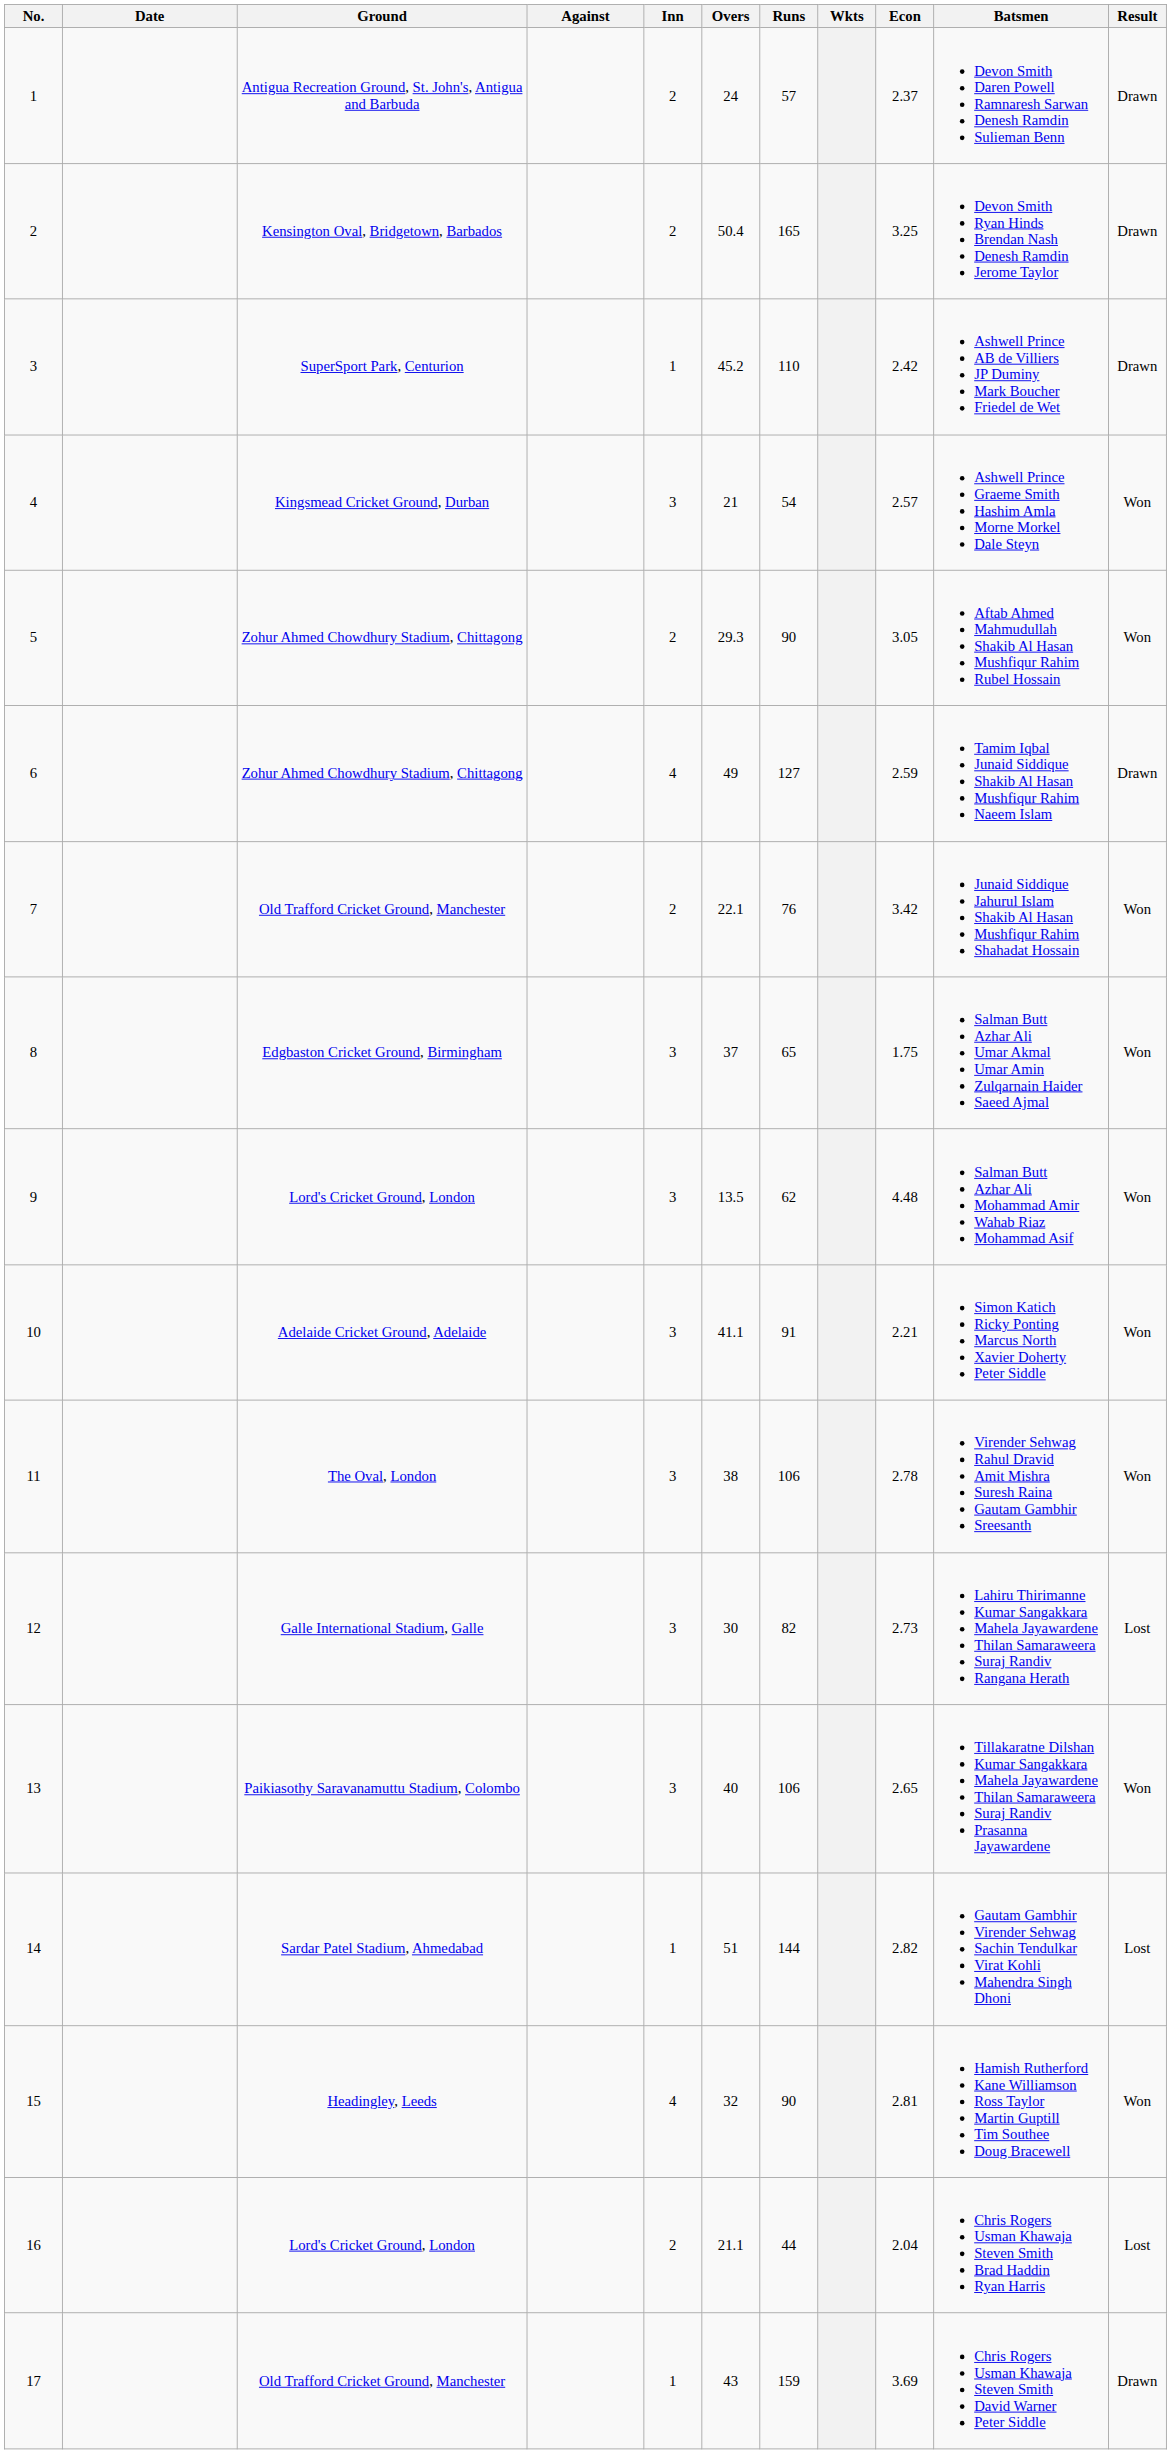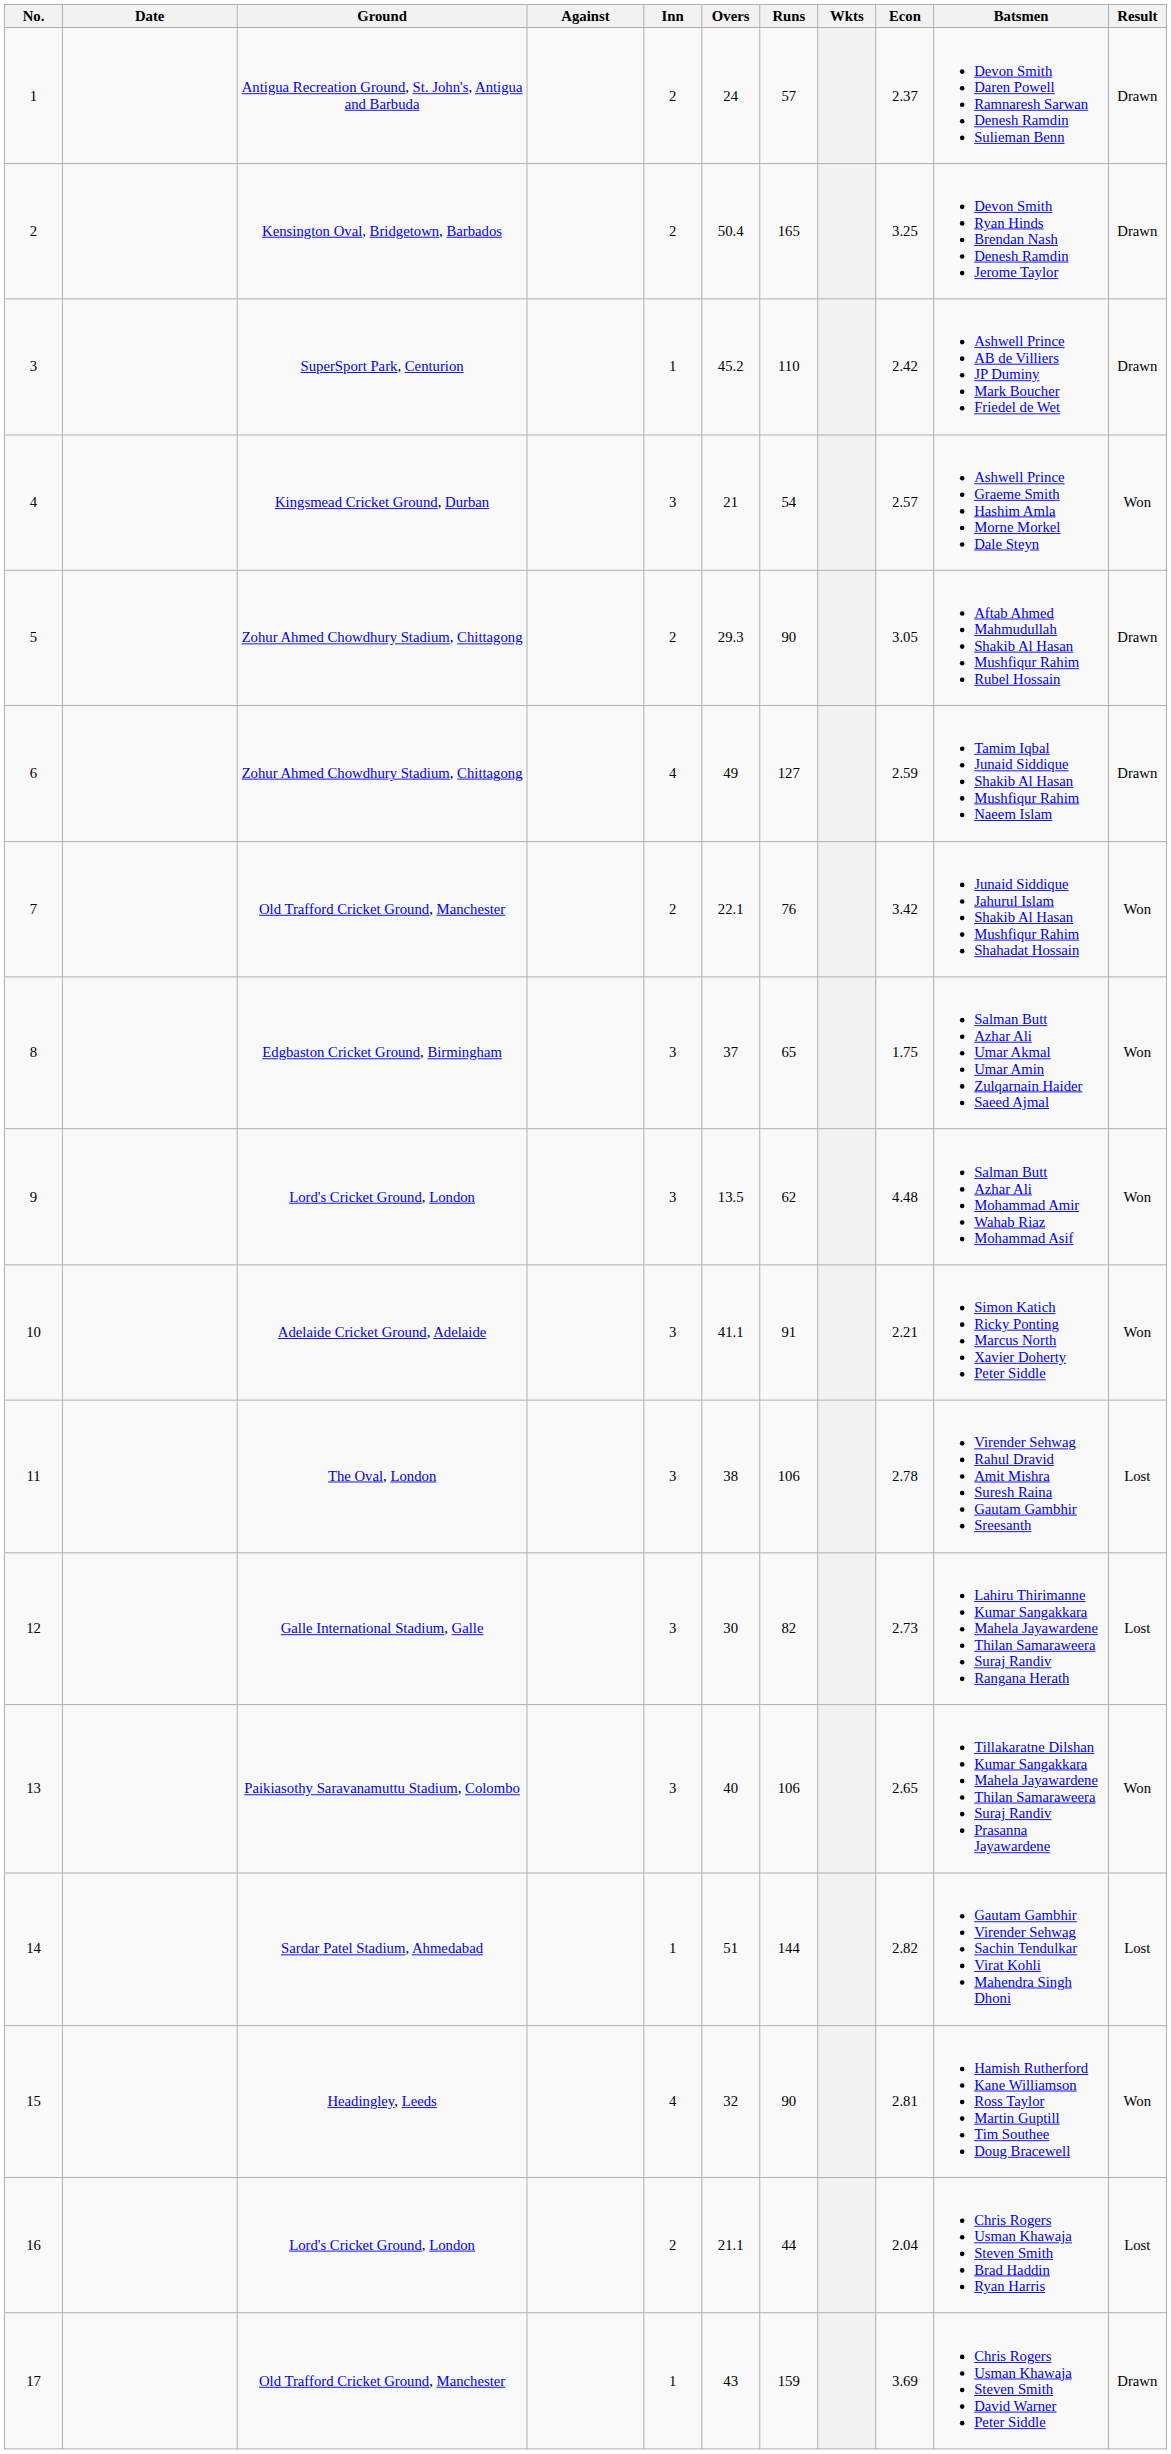 <table class="wikitable plainrowheaders sortable" style="width: 100%;">
 <tr>
 <th style="width:5%;">No.</th>
 <th style="width:15%;">Date</th>
 <th style="width:25%;">Ground</th>
 <th style="width:10%;">Against</th>
 <th style="width:5%;" data-sort-type="number">Inn</th>
 <th style="width:5%;" data-sort-type="number">Overs</th>
 <th style="width:5%;" data-sort-type="number">Runs</th>
 <th style="width:5%;">Wkts</th>
 <th style="width:5%;" data-sort-type="number">Econ</th>
 <th style="width:15%;" class="unsortable">Batsmen</th>
 <th style="width:5%;">Result</th>
 </tr>
 <tr align=center>
 <td>1</td>
 <td></td>
 <td><a href='#'>Antigua Recreation Ground</a>, <a href='#'>St. John's</a>, <a href='#'>Antigua and Barbuda</a></td>
 <td></td>
 <td>2</td>
 <td>24</td>
 <td>57</td>
 <th scope="row"></th>
 <td>2.37</td>
 <td align=left><br><ul><li><a href='#'>Devon Smith</a></li><li><a href='#'>Daren Powell</a></li><li><a href='#'>Ramnaresh Sarwan</a></li><li><a href='#'>Denesh Ramdin</a></li><li><a href='#'>Sulieman Benn</a></li></ul></td>
 <td>Drawn</td>
 </tr>
 <tr align=center>
 <td>2</td>
 <td></td>
 <td><a href='#'>Kensington Oval</a>, <a href='#'>Bridgetown</a>, <a href='#'>Barbados</a></td>
 <td></td>
 <td>2</td>
 <td>50.4</td>
 <td>165</td>
 <th scope="row"></th>
 <td>3.25</td>
 <td align=left><br><ul><li><a href='#'>Devon Smith</a></li><li><a href='#'>Ryan Hinds</a></li><li><a href='#'>Brendan Nash</a></li><li><a href='#'>Denesh Ramdin</a></li><li><a href='#'>Jerome Taylor</a></li></ul></td>
 <td>Drawn</td>
 </tr>
 <tr align=center |>
 <td>3</td>
 <td></td>
 <td><a href='#'>SuperSport Park</a>, <a href='#'>Centurion</a></td>
 <td></td>
 <td>1</td>
 <td>45.2</td>
 <td>110</td>
 <th scope="row"></th>
 <td>2.42</td>
 <td align=left><br><ul><li><a href='#'>Ashwell Prince</a></li><li><a href='#'>AB de Villiers</a></li><li><a href='#'>JP Duminy</a></li><li><a href='#'>Mark Boucher</a></li><li><a href='#'>Friedel de Wet</a></li></ul></td>
 <td>Drawn</td>
 </tr>
 <tr align=center>
 <td>4</td>
 <td> </td>
 <td><a href='#'>Kingsmead Cricket Ground</a>, <a href='#'>Durban</a></td>
 <td></td>
 <td>3</td>
 <td>21</td>
 <td>54</td>
 <th scope="row"></th>
 <td>2.57</td>
 <td align=left><br><ul><li><a href='#'>Ashwell Prince</a></li><li><a href='#'>Graeme Smith</a></li><li><a href='#'>Hashim Amla</a></li><li><a href='#'>Morne Morkel</a></li><li><a href='#'>Dale Steyn</a></li></ul></td>
 <td>Won</td>
 </tr>
 <tr align=center>
 <td>5</td>
 <td>   </td>
 <td><a href='#'>Zohur Ahmed Chowdhury Stadium</a>, <a href='#'>Chittagong</a></td>
 <td></td>
 <td>2</td>
 <td>29.3</td>
 <td>90</td>
 <th scope="row"></th>
 <td>3.05</td>
 <td align=left><br><ul><li><a href='#'>Aftab Ahmed</a></li><li><a href='#'>Mahmudullah</a></li><li><a href='#'>Shakib Al Hasan</a></li><li><a href='#'>Mushfiqur Rahim</a></li><li><a href='#'>Rubel Hossain</a></li></ul></td>
-<td>Won</td>
+<td>Drawn</td>
 </tr>
 <tr align=center |>
 <td>6</td>
 <td>   </td>
 <td><a href='#'>Zohur Ahmed Chowdhury Stadium</a>, <a href='#'>Chittagong</a></td>
 <td></td>
 <td>4</td>
 <td>49</td>
 <td>127</td>
 <th scope="row"></th>
 <td>2.59</td>
 <td align=left><br><ul><li><a href='#'>Tamim Iqbal</a></li><li><a href='#'>Junaid Siddique</a></li><li><a href='#'>Shakib Al Hasan</a></li><li><a href='#'>Mushfiqur Rahim</a></li><li><a href='#'>Naeem Islam</a></li></ul></td>
 <td>Drawn</td>
 </tr>
 <tr align=center |>
 <td>7</td>
 <td></td>
 <td><a href='#'>Old Trafford Cricket Ground</a>, <a href='#'>Manchester</a></td>
 <td></td>
 <td>2</td>
 <td>22.1</td>
 <td>76</td>
 <th scope="row"></th>
 <td>3.42</td>
 <td align=left><br><ul><li><a href='#'>Junaid Siddique</a></li><li><a href='#'>Jahurul Islam</a></li><li><a href='#'>Shakib Al Hasan</a></li><li><a href='#'>Mushfiqur Rahim</a></li><li><a href='#'>Shahadat Hossain</a></li></ul></td>
 <td>Won</td>
 </tr>
 <tr align=center>
 <td>8</td>
 <td> </td>
 <td><a href='#'>Edgbaston Cricket Ground</a>, <a href='#'>Birmingham</a></td>
 <td></td>
 <td>3</td>
 <td>37</td>
 <td>65</td>
 <th scope="row"></th>
 <td>1.75</td>
 <td align=left><br><ul><li><a href='#'>Salman Butt</a></li><li><a href='#'>Azhar Ali</a></li><li><a href='#'>Umar Akmal</a></li><li><a href='#'>Umar Amin</a></li><li><a href='#'>Zulqarnain Haider</a></li><li><a href='#'>Saeed Ajmal</a></li></ul></td>
 <td>Won</td>
 </tr>
 <tr align=center>
 <td>9</td>
 <td> </td>
 <td><a href='#'>Lord's Cricket Ground</a>, <a href='#'>London</a></td>
 <td></td>
 <td>3</td>
 <td>13.5</td>
 <td>62</td>
 <th scope="row"></th>
 <td>4.48</td>
 <td align=left><br><ul><li><a href='#'>Salman Butt</a></li><li><a href='#'>Azhar Ali</a></li><li><a href='#'>Mohammad Amir</a></li><li><a href='#'>Wahab Riaz</a></li><li><a href='#'>Mohammad Asif</a></li></ul></td>
 <td>Won</td>
 </tr>
 <tr align=center>
 <td>10</td>
 <td></td>
 <td><a href='#'>Adelaide Cricket Ground</a>, <a href='#'>Adelaide</a></td>
 <td></td>
 <td>3</td>
 <td>41.1</td>
 <td>91</td>
 <th scope="row"></th>
 <td>2.21</td>
 <td align=left><br><ul><li><a href='#'>Simon Katich</a></li><li><a href='#'>Ricky Ponting</a></li><li><a href='#'>Marcus North</a></li><li><a href='#'>Xavier Doherty</a></li><li><a href='#'>Peter Siddle</a></li></ul></td>
 <td>Won</td>
 </tr>
 <tr align=center>
 <td>11</td>
 <td></td>
 <td><a href='#'>The Oval</a>, <a href='#'>London</a></td>
 <td></td>
 <td>3</td>
 <td>38</td>
 <td>106</td>
 <th scope="row"></th>
 <td>2.78</td>
 <td align=left><br><ul><li><a href='#'>Virender Sehwag</a></li><li><a href='#'>Rahul Dravid</a></li><li><a href='#'>Amit Mishra</a></li><li><a href='#'>Suresh Raina</a></li><li><a href='#'>Gautam Gambhir</a></li><li><a href='#'>Sreesanth</a></li></ul></td>
-<td>Won</td>
+<td>Lost</td>
 </tr>
 <tr align=center>
 <td>12</td>
 <td></td>
 <td><a href='#'>Galle International Stadium</a>, <a href='#'>Galle</a></td>
 <td></td>
 <td>3</td>
 <td>30</td>
 <td>82</td>
 <th scope="row"></th>
 <td>2.73</td>
 <td align=left><br><ul><li><a href='#'>Lahiru Thirimanne</a></li><li><a href='#'>Kumar Sangakkara</a></li><li><a href='#'>Mahela Jayawardene</a></li><li><a href='#'>Thilan Samaraweera</a></li><li><a href='#'>Suraj Randiv</a></li><li><a href='#'>Rangana Herath</a></li></ul></td>
 <td>Lost</td>
 </tr>
 <tr align=center |>
 <td>13</td>
 <td> </td>
 <td><a href='#'>Paikiasothy Saravanamuttu Stadium</a>, <a href='#'>Colombo</a></td>
 <td></td>
 <td>3</td>
 <td>40</td>
 <td>106</td>
 <th scope="row"></th>
 <td>2.65</td>
 <td align=left><br><ul><li><a href='#'>Tillakaratne Dilshan</a></li><li><a href='#'>Kumar Sangakkara</a></li><li><a href='#'>Mahela Jayawardene</a></li><li><a href='#'>Thilan Samaraweera</a></li><li><a href='#'>Suraj Randiv</a></li><li><a href='#'>Prasanna Jayawardene</a></li></ul></td>
 <td>Won</td>
 </tr>
 <tr align=center>
 <td>14</td>
 <td></td>
 <td><a href='#'>Sardar Patel Stadium</a>, <a href='#'>Ahmedabad</a></td>
 <td></td>
 <td>1</td>
 <td>51</td>
 <td>144</td>
 <th scope="row"></th>
 <td>2.82</td>
 <td align=left><br><ul><li><a href='#'>Gautam Gambhir</a></li><li><a href='#'>Virender Sehwag</a></li><li><a href='#'>Sachin Tendulkar</a></li><li><a href='#'>Virat Kohli</a></li><li><a href='#'>Mahendra Singh Dhoni</a></li></ul></td>
 <td>Lost</td>
 </tr>
 <tr align=center>
 <td>15</td>
 <td> </td>
 <td><a href='#'>Headingley</a>, <a href='#'>Leeds</a></td>
 <td></td>
 <td>4</td>
 <td>32</td>
 <td>90</td>
 <th scope="row"></th>
 <td>2.81</td>
 <td align=left><br><ul><li><a href='#'>Hamish Rutherford</a></li><li><a href='#'>Kane Williamson</a></li><li><a href='#'>Ross Taylor</a></li><li><a href='#'>Martin Guptill</a></li><li><a href='#'>Tim Southee</a></li><li><a href='#'>Doug Bracewell</a></li></ul></td>
 <td>Won</td>
 </tr>
 <tr align=center>
 <td>16</td>
 <td></td>
 <td><a href='#'>Lord's Cricket Ground</a>, <a href='#'>London</a></td>
 <td></td>
 <td>2</td>
 <td>21.1</td>
 <td>44</td>
 <th scope="row"></th>
 <td>2.04</td>
 <td align=left><br><ul><li><a href='#'>Chris Rogers</a></li><li><a href='#'>Usman Khawaja</a></li><li><a href='#'>Steven Smith</a></li><li><a href='#'>Brad Haddin</a></li><li><a href='#'>Ryan Harris</a></li></ul></td>
 <td>Lost</td>
 </tr>
 <tr align=center>
 <td>17</td>
 <td></td>
 <td><a href='#'>Old Trafford Cricket Ground</a>, <a href='#'>Manchester</a></td>
 <td></td>
 <td>1</td>
 <td>43</td>
 <td>159</td>
 <th scope="row"></th>
 <td>3.69</td>
 <td align=left><br><ul><li><a href='#'>Chris Rogers</a></li><li><a href='#'>Usman Khawaja</a></li><li><a href='#'>Steven Smith</a></li><li><a href='#'>David Warner</a></li><li><a href='#'>Peter Siddle</a></li></ul></td>
 <td>Drawn</td>
 </tr>
 </table>
